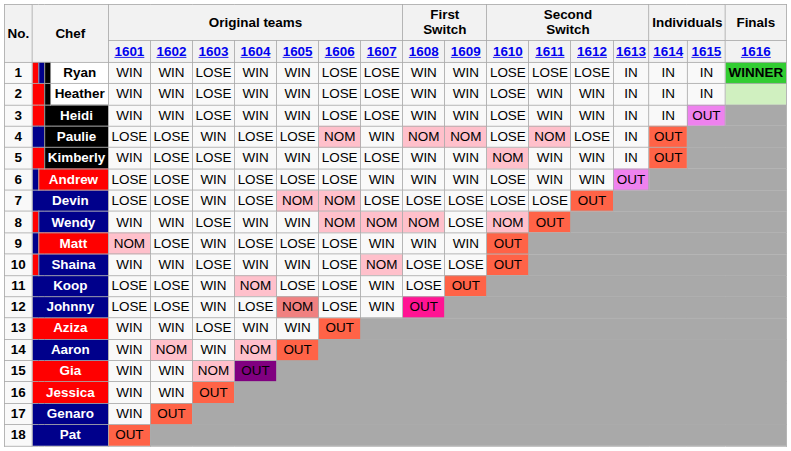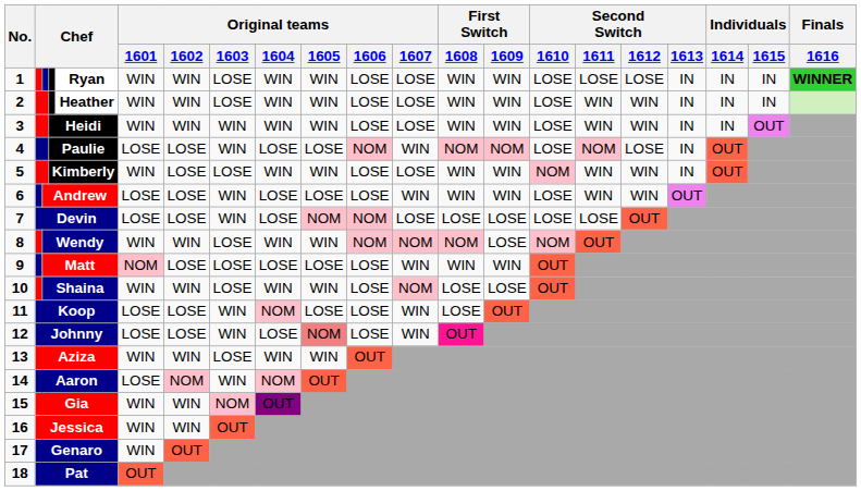 <table class="wikitable plainrowheaders" style="text-align:center">
 <tr>
 <th rowspan="2">No.</th>
 <th colspan="5" rowspan="2">Chef</th>
 <th scope="col" colspan="7">Original teams</th>
 <th scope="col" colspan="2">First<br>Switch</th>
 <th scope="col" colspan="4">Second<br>Switch</th>
 <th scope="col" colspan="2">Individuals</th>
 <th scope="col" colspan="1">Finals</th>
 </tr>
 <tr>
 <th scope="col"><a href='#'>1601</a></th>
 <th scope="col"><a href='#'>1602</a></th>
 <th scope="col"><a href='#'>1603</a></th>
 <th scope="col"><a href='#'>1604</a></th>
 <th scope="col"><a href='#'>1605</a></th>
 <th scope="col"><a href='#'>1606</a></th>
 <th scope="col"><a href='#'>1607</a></th>
 <th scope="col"><a href='#'>1608</a></th>
 <th scope="col"><a href='#'>1609</a></th>
 <th scope="col"><a href='#'>1610</a></th>
 <th scope="col"><a href='#'>1611</a></th>
 <th scope="col"><a href='#'>1612</a></th>
 <th scope="col"><a href='#'>1613</a></th>
 <th scope="col"><a href='#'>1614</a></th>
 <th scope="col"><a href='#'>1615</a></th>
 <th scope="col"><a href='#'>1616</a></th>
 </tr>
 <tr>
 <td scope="row"><strong>1</strong></td>
 <td style="background:red; color:#fff;" colspan="2"></td>
 <td style="background:darkblue; color:#fff;" colspan="1"></td>
 <td style="background:black; color:#fff;"></td>
 <td style="background:white; color:#black;"><strong>Ryan</strong></td>
 <td>WIN</td>
 <td>WIN</td>
 <td>LOSE</td>
 <td>WIN</td>
 <td>WIN</td>
 <td>LOSE</td>
 <td>LOSE</td>
 <td>WIN</td>
 <td>WIN</td>
 <td>LOSE</td>
 <td>LOSE</td>
 <td>LOSE</td>
 <td>IN</td>
 <td>IN</td>
 <td>IN</td>
 <th style="background:limegreen;">WINNER</th>
 </tr>
 <tr>
 <td scope="row"><strong>2</strong></td>
 <td style="background:red; color:#fff;" colspan="3"></td>
 <td style="background:black; color:#fff;"></td>
 <td style="background:white; color:#black;"><strong>Heather</strong></td>
 <td>WIN</td>
 <td>WIN</td>
 <td>LOSE</td>
 <td>WIN</td>
 <td>WIN</td>
 <td>LOSE</td>
 <td>LOSE</td>
 <td>WIN</td>
 <td>WIN</td>
 <td>LOSE</td>
 <td>WIN</td>
 <td>WIN</td>
 <td>IN</td>
 <td>IN</td>
 <td>IN</td>
 <td style="background:#D0F0C0;"></td>
 </tr>
 <tr>
 <td scope="row"><strong>3</strong></td>
 <td style="background:red; color:#fff;" colspan="3"></td>
 <td colspan="2" style="background:black; color:#fff;"><strong>Heidi</strong></td>
 <td>WIN</td>
 <td>WIN</td>
-<td>LOSE</td>
+<td>WIN</td>
 <td>WIN</td>
 <td>WIN</td>
 <td>LOSE</td>
 <td>LOSE</td>
 <td>WIN</td>
 <td>WIN</td>
 <td>LOSE</td>
 <td>WIN</td>
 <td>WIN</td>
 <td>IN</td>
 <td>IN</td>
 <td style="background:violet;">OUT</td>
 <td colspan="1" style="background:darkgrey;"></td>
 </tr>
 <tr>
 <td scope="row"><strong>4</strong></td>
 <td style="background:darkblue; color:#fff;" colspan="3"></td>
 <td colspan="2" style="background:black; color:#fff;"><strong>Paulie</strong></td>
 <td>LOSE</td>
 <td>LOSE</td>
 <td>WIN</td>
 <td>LOSE</td>
 <td>LOSE</td>
 <td style="background:pink;">NOM</td>
 <td>WIN</td>
 <td style="background:pink;">NOM</td>
 <td style="background:pink;">NOM</td>
 <td>LOSE</td>
 <td style="background:pink;">NOM</td>
 <td>LOSE</td>
 <td>IN</td>
 <td style="background:tomato;">OUT</td>
 <td colspan="2" style="background:darkgrey;"></td>
 </tr>
 <tr>
 <td scope="row"><strong>5</strong></td>
 <td style="background:red; color:#fff;" colspan="3"></td>
 <td colspan="2"  style="background:black; color:#fff;"><strong>Kimberly</strong></td>
 <td>WIN</td>
 <td>LOSE</td>
 <td>LOSE</td>
 <td>WIN</td>
 <td>WIN</td>
 <td>LOSE</td>
 <td>LOSE</td>
 <td>WIN</td>
 <td>WIN</td>
 <td style="background:pink;">NOM</td>
 <td>WIN</td>
 <td>WIN</td>
 <td>IN</td>
 <td style="background:tomato;">OUT</td>
 <td colspan="2" style="background:darkgrey;"></td>
 </tr>
 <tr>
 <td scope="row"><strong>6</strong></td>
 <td style="background:darkblue; color:#fff;" colspan="1"></td>
 <td colspan="4" style="background:red; color:#fff;"><strong>Andrew</strong></td>
 <td>LOSE</td>
 <td>LOSE</td>
 <td>WIN</td>
 <td>LOSE</td>
 <td>LOSE</td>
 <td>LOSE</td>
 <td>WIN</td>
 <td>WIN</td>
 <td>WIN</td>
 <td>LOSE</td>
 <td>WIN</td>
 <td>WIN</td>
 <td style="background:violet;">OUT</td>
 <td colspan="3" style="background:darkgrey;"></td>
 </tr>
 <tr>
 <td scope="row"><strong>7</strong></td>
 <td colspan="5" style="background:darkblue; color:#fff;"><strong>Devin</strong></td>
 <td>LOSE</td>
 <td>LOSE</td>
 <td>WIN</td>
 <td>LOSE</td>
 <td style="background:pink;">NOM</td>
 <td style="background:pink;">NOM</td>
 <td>LOSE</td>
 <td>LOSE</td>
 <td>LOSE</td>
 <td>LOSE</td>
 <td>LOSE</td>
 <td style="background:tomato;">OUT</td>
 <td colspan="4" style="background:darkgrey;"></td>
 </tr>
 <tr>
 <td scope="row"><strong>8</strong></td>
 <td style="background:red; color:#fff;" colspan="1"></td>
 <td colspan="4" style="background:darkblue; color:#fff;"><strong>Wendy</strong></td>
 <td>WIN</td>
 <td>WIN</td>
 <td>LOSE</td>
 <td>WIN</td>
 <td>WIN</td>
 <td style="background:pink;">NOM</td>
 <td style="background:pink;">NOM</td>
 <td style="background:pink;">NOM</td>
 <td>LOSE</td>
 <td style="background:pink;">NOM</td>
 <td style="background:tomato;">OUT</td>
 <td colspan="5" style="background:darkgrey;"></td>
 </tr>
 <tr>
 <td scope="row"><strong>9</strong></td>
 <td style="background:darkblue; color:#fff;"></td>
 <td colspan="4" style="background:red; color:#fff;"><strong>Matt</strong></td>
 <td style="background:pink;">NOM</td>
 <td>LOSE</td>
-<td>WIN</td>
+<td>LOSE</td>
 <td>LOSE</td>
 <td>LOSE</td>
 <td>LOSE</td>
 <td>WIN</td>
 <td>WIN</td>
 <td>WIN</td>
 <td style="background:tomato;">OUT</td>
 <td colspan="6" style="background:darkgrey;"></td>
 </tr>
 <tr>
 <td scope="row"><strong>10</strong></td>
 <td style="background:red; color:#fff;" colspan="1"></td>
 <td colspan="4" style="background:darkblue; color:#fff;"><strong>Shaina</strong></td>
 <td>WIN</td>
 <td>WIN</td>
 <td>LOSE</td>
 <td>WIN</td>
 <td>WIN</td>
 <td>LOSE</td>
 <td style="background:pink;">NOM</td>
 <td>LOSE</td>
 <td>LOSE</td>
 <td style="background:tomato;">OUT</td>
 <td colspan="6" style="background:darkgrey;"></td>
 </tr>
 <tr>
 <td scope="row"><strong>11</strong></td>
 <td colspan="5" style="background:darkblue; color:#fff;"><strong>Koop</strong></td>
 <td>LOSE</td>
 <td>LOSE</td>
 <td>WIN</td>
 <td style="background:pink;">NOM</td>
 <td>LOSE</td>
 <td>LOSE</td>
 <td>WIN</td>
 <td>LOSE</td>
 <td style="background:tomato;">OUT</td>
 <td colspan="7" style="background:darkgrey;"></td>
 </tr>
 <tr>
 <td scope="row"><strong>12</strong></td>
 <td colspan="5" style="background:darkblue; color:#fff;"><strong>Johnny</strong></td>
 <td>LOSE</td>
 <td>LOSE</td>
 <td>WIN</td>
 <td>LOSE</td>
 <td style="background:lightcoral;">NOM</td>
 <td>LOSE</td>
 <td>WIN</td>
 <td style="background:deeppink;">OUT</td>
 <td colspan="8" style="background:darkgrey;"></td>
 </tr>
 <tr>
 <td scope="row"><strong>13</strong></td>
 <td colspan="5" style="background:red; color:#fff;"><strong>Aziza</strong></td>
 <td>WIN</td>
 <td>WIN</td>
 <td>LOSE</td>
 <td>WIN</td>
 <td>WIN</td>
 <td style="background:tomato;">OUT</td>
 <td colspan="10" style="background:darkgrey;"></td>
 </tr>
 <tr>
 <td scope="row"><strong>14</strong></td>
 <td colspan="5" style="background:darkblue; color:#fff;"><strong>Aaron</strong></td>
-<td>WIN</td>
+<td>LOSE</td>
 <td style="background:pink;">NOM</td>
 <td>WIN</td>
 <td style="background:pink;">NOM</td>
 <td style="background:tomato;">OUT</td>
 <td colspan="11" style="background:darkgrey;"></td>
 </tr>
 <tr>
 <td scope="row"><strong>15</strong></td>
 <td colspan="5" style="background:red; color:#fff;"><strong>Gia</strong></td>
 <td>WIN</td>
 <td>WIN</td>
 <td style="background:pink;">NOM</td>
 <td style="background:purple;">OUT</td>
 <td colspan="12" style="background:darkgrey;"></td>
 </tr>
 <tr>
 <td scope="row"><strong>16</strong></td>
 <td colspan="5" style="background:red; color:#fff;"><strong>Jessica</strong></td>
 <td>WIN</td>
 <td>WIN</td>
 <td style="background:tomato;">OUT</td>
 <td colspan="13" style="background:darkgrey;"></td>
 </tr>
 <tr>
 <td scope="row"><strong>17</strong></td>
 <td colspan="5" style="background:darkblue; color:#fff;"><strong>Genaro</strong></td>
 <td>WIN</td>
 <td style="background:tomato;">OUT</td>
 <td colspan="14" style="background:darkgrey;"></td>
 </tr>
 <tr>
 <td scope="row"><strong>18</strong></td>
 <td colspan="5" style="background:darkblue; color:#fff;"><strong>Pat</strong></td>
 <td style="background:tomato;">OUT</td>
 <td colspan="15" style="background:darkgrey;"></td>
 </tr>
 </table>
